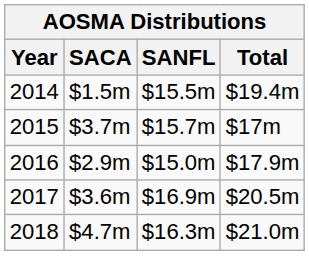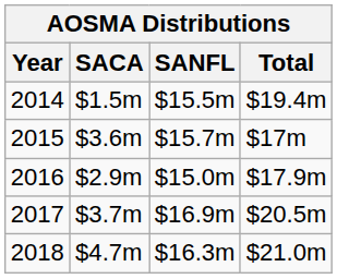 <table class="wikitable">
 <tr>
 <th colspan="4">AOSMA Distributions</th>
 </tr>
 <tr>
 <th>Year</th>
 <th>SACA</th>
 <th>SANFL</th>
 <th>Total</th>
 </tr>
 <tr>
 <td>2014</td>
 <td>$1.5m</td>
 <td>$15.5m</td>
 <td>$19.4m</td>
 </tr>
 <tr>
 <td>2015</td>
-<td>$3.7m</td>
+<td>$3.6m</td>
 <td>$15.7m</td>
 <td>$17m</td>
 </tr>
 <tr>
 <td>2016</td>
 <td>$2.9m</td>
 <td>$15.0m</td>
 <td>$17.9m</td>
 </tr>
 <tr>
 <td>2017</td>
-<td>$3.6m</td>
+<td>$3.7m</td>
 <td>$16.9m</td>
 <td>$20.5m</td>
 </tr>
 <tr>
 <td>2018</td>
 <td>$4.7m</td>
 <td>$16.3m</td>
 <td>$21.0m</td>
 </tr>
 </table>
